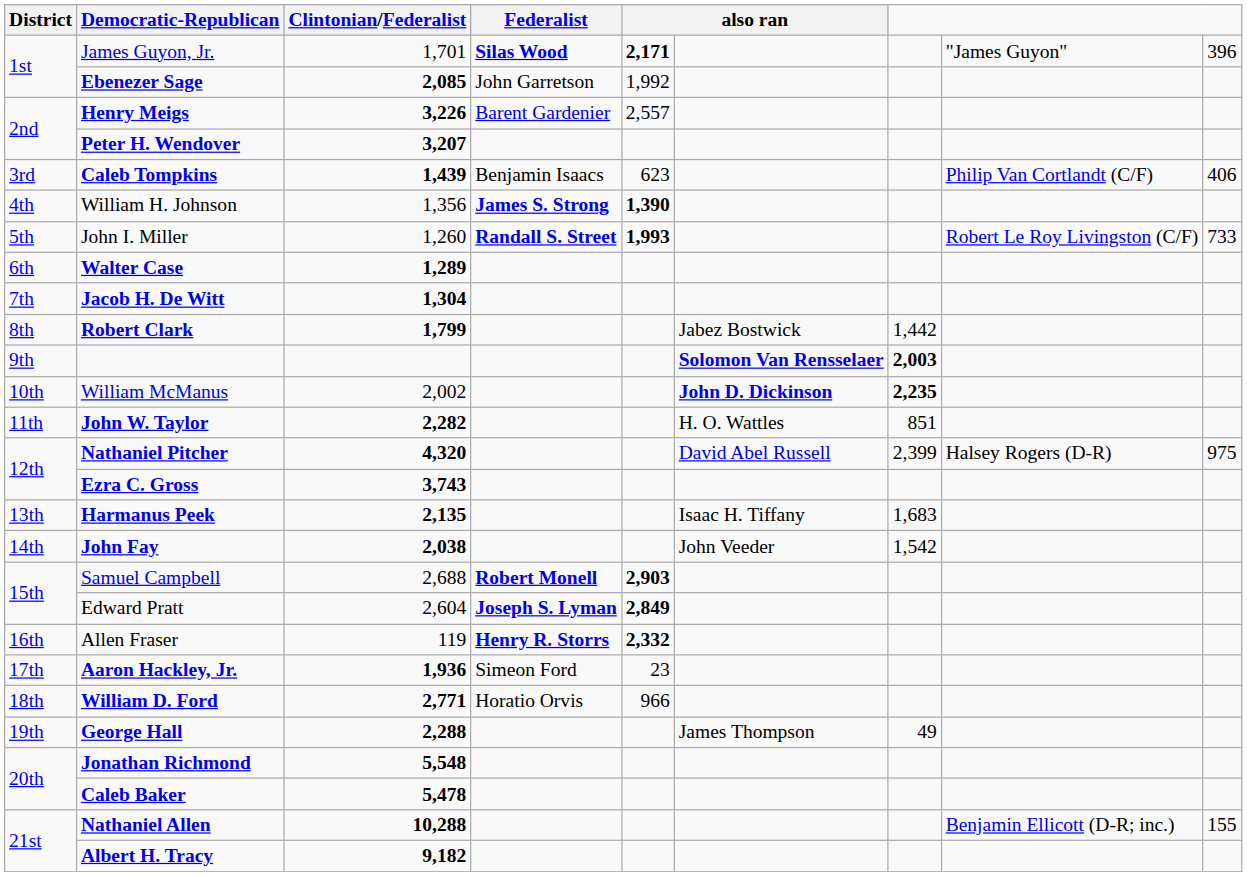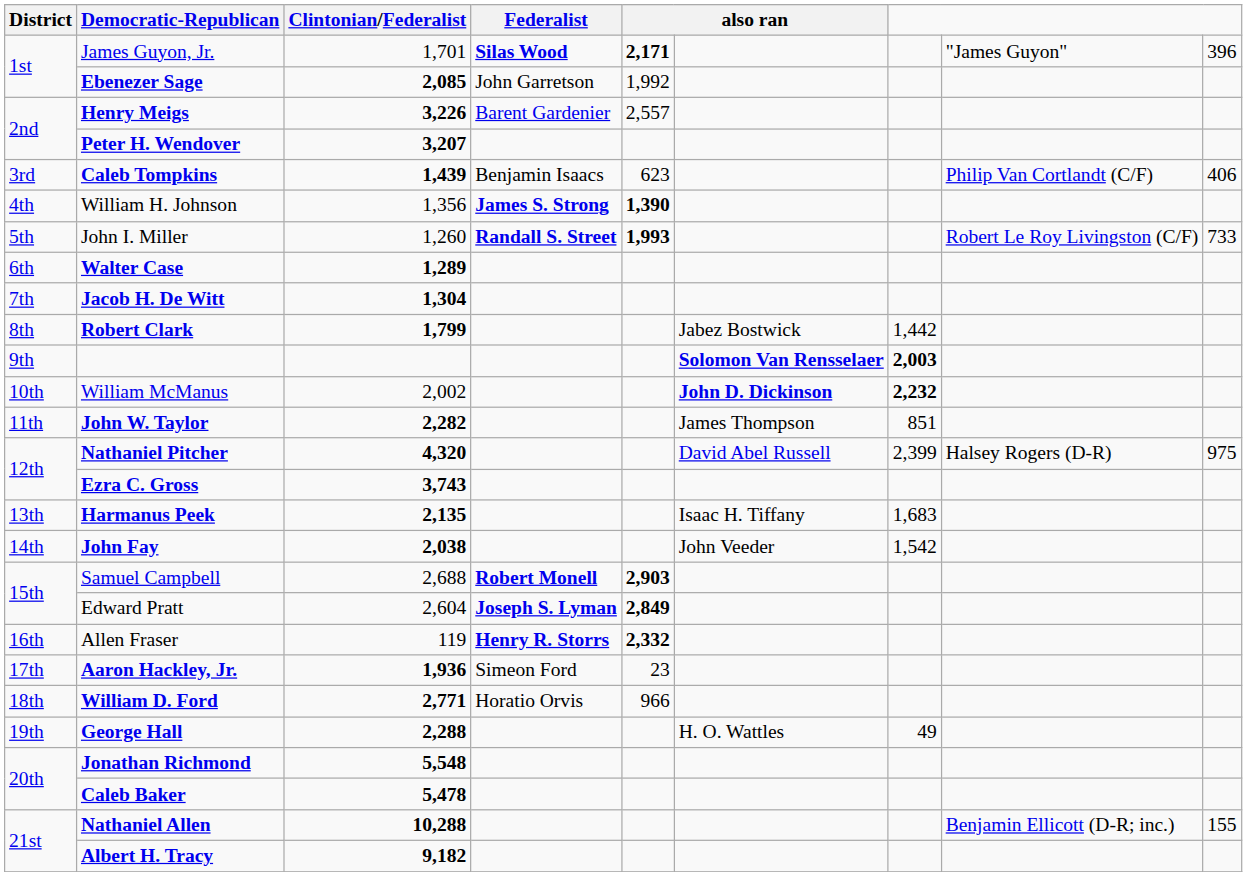 <table class=wikitable>
 <tr bgcolor=lightgrey>
 <th>District</th>
 <th><a href='#'>Democratic-Republican</a></th>
 <th><a href='#'>Clintonian</a>/<a href='#'>Federalist</a></th>
 <th><a href='#'>Federalist</a></th>
 <th colspan="2">also ran</th>
 </tr>
 <tr>
 <td rowspan=2><a href='#'>1st</a></td>
 <td><a href='#'>James Guyon, Jr.</a></td>
 <td align="right">1,701</td>
 <td><strong><a href='#'>Silas Wood</a></strong></td>
 <td align="right"><strong>2,171</strong></td>
 <td></td>
 <td></td>
 <td>"James Guyon"</td>
 <td align="right">396</td>
 </tr>
 <tr>
 <td><strong><a href='#'>Ebenezer Sage</a></strong></td>
 <td align="right"><strong>2,085</strong></td>
 <td>John Garretson</td>
 <td align="right">1,992</td>
 <td></td>
 <td></td>
 <td></td>
 <td></td>
 </tr>
 <tr>
 <td rowspan=2><a href='#'>2nd</a></td>
 <td><strong><a href='#'>Henry Meigs</a></strong></td>
 <td align="right"><strong>3,226</strong></td>
 <td><a href='#'>Barent Gardenier</a></td>
 <td align="right">2,557</td>
 <td></td>
 <td></td>
 <td></td>
 <td></td>
 </tr>
 <tr>
 <td><strong><a href='#'>Peter H. Wendover</a></strong></td>
 <td align="right"><strong>3,207</strong></td>
 <td></td>
 <td></td>
 <td></td>
 <td></td>
 <td></td>
 <td></td>
 </tr>
 <tr>
 <td><a href='#'>3rd</a></td>
 <td><strong><a href='#'>Caleb Tompkins</a></strong></td>
 <td align="right"><strong>1,439</strong></td>
 <td>Benjamin Isaacs</td>
 <td align="right">623</td>
 <td></td>
 <td></td>
 <td><a href='#'>Philip Van Cortlandt</a> (C/F)</td>
 <td align="right">406</td>
 </tr>
 <tr>
 <td><a href='#'>4th</a></td>
 <td>William H. Johnson</td>
 <td align="right">1,356</td>
 <td><strong><a href='#'>James S. Strong</a></strong></td>
 <td align="right"><strong>1,390</strong></td>
 <td></td>
 <td></td>
 <td></td>
 <td></td>
 </tr>
 <tr>
 <td><a href='#'>5th</a></td>
 <td>John I. Miller</td>
 <td align="right">1,260</td>
 <td><strong><a href='#'>Randall S. Street</a></strong></td>
 <td align="right"><strong>1,993</strong></td>
 <td></td>
 <td></td>
 <td><a href='#'>Robert Le Roy Livingston</a> (C/F)</td>
 <td align="right">733</td>
 </tr>
 <tr>
 <td><a href='#'>6th</a></td>
 <td><strong><a href='#'>Walter Case</a></strong></td>
 <td align="right"><strong>1,289</strong></td>
 <td></td>
 <td></td>
 <td></td>
 <td></td>
 <td></td>
 <td></td>
 </tr>
 <tr>
 <td><a href='#'>7th</a></td>
 <td><strong><a href='#'>Jacob H. De Witt</a></strong></td>
 <td align="right"><strong>1,304</strong></td>
 <td></td>
 <td></td>
 <td></td>
 <td></td>
 <td></td>
 <td></td>
 </tr>
 <tr>
 <td><a href='#'>8th</a></td>
 <td><strong><a href='#'>Robert Clark</a></strong></td>
 <td align="right"><strong>1,799</strong></td>
 <td></td>
 <td></td>
 <td>Jabez Bostwick</td>
 <td align="right">1,442</td>
 <td></td>
 <td></td>
 </tr>
 <tr>
 <td><a href='#'>9th</a></td>
 <td></td>
 <td></td>
 <td></td>
 <td></td>
 <td><strong><a href='#'>Solomon Van Rensselaer</a></strong></td>
 <td align="right"><strong>2,003</strong></td>
 <td></td>
 <td></td>
 </tr>
 <tr>
 <td><a href='#'>10th</a></td>
 <td><a href='#'>William McManus</a></td>
 <td align="right">2,002</td>
 <td></td>
 <td></td>
 <td><strong><a href='#'>John D. Dickinson</a></strong></td>
-<td align="right"><strong>2,235</strong></td>
+<td align="right"><strong>2,232</strong></td>
 <td></td>
 <td></td>
 </tr>
 <tr>
 <td><a href='#'>11th</a></td>
 <td><strong><a href='#'>John W. Taylor</a></strong></td>
 <td align="right"><strong>2,282</strong></td>
 <td></td>
 <td></td>
-<td>H. O. Wattles</td>
+<td>James Thompson</td>
 <td align="right">851</td>
 <td></td>
 <td></td>
 </tr>
 <tr>
 <td rowspan=2><a href='#'>12th</a></td>
 <td><strong><a href='#'>Nathaniel Pitcher</a></strong></td>
 <td align="right"><strong>4,320</strong></td>
 <td></td>
 <td></td>
 <td><a href='#'>David Abel Russell</a></td>
 <td align="right">2,399</td>
 <td>Halsey Rogers (D-R)</td>
 <td align="right">975</td>
 </tr>
 <tr>
 <td><strong><a href='#'>Ezra C. Gross</a></strong></td>
 <td align="right"><strong>3,743</strong></td>
 <td></td>
 <td></td>
 <td></td>
 <td></td>
 <td></td>
 <td></td>
 </tr>
 <tr>
 <td><a href='#'>13th</a></td>
 <td><strong><a href='#'>Harmanus Peek</a></strong></td>
 <td align="right"><strong>2,135</strong></td>
 <td></td>
 <td></td>
 <td>Isaac H. Tiffany</td>
 <td align="right">1,683</td>
 <td></td>
 <td></td>
 </tr>
 <tr>
 <td><a href='#'>14th</a></td>
 <td><strong><a href='#'>John Fay</a></strong></td>
 <td align="right"><strong>2,038</strong></td>
 <td></td>
 <td></td>
 <td>John Veeder</td>
 <td align="right">1,542</td>
 <td></td>
 <td></td>
 </tr>
 <tr>
 <td rowspan=2><a href='#'>15th</a></td>
 <td><a href='#'>Samuel Campbell</a></td>
 <td align="right">2,688</td>
 <td><strong><a href='#'>Robert Monell</a></strong></td>
 <td align="right"><strong>2,903</strong></td>
 <td></td>
 <td></td>
 <td></td>
 <td></td>
 </tr>
 <tr>
 <td>Edward Pratt</td>
 <td align="right">2,604</td>
 <td><strong><a href='#'>Joseph S. Lyman</a></strong></td>
 <td align="right"><strong>2,849</strong></td>
 <td></td>
 <td></td>
 <td></td>
 <td></td>
 </tr>
 <tr>
 <td><a href='#'>16th</a></td>
 <td>Allen Fraser</td>
 <td align="right">119</td>
 <td><strong><a href='#'>Henry R. Storrs</a></strong></td>
 <td align="right"><strong>2,332</strong></td>
 <td></td>
 <td></td>
 <td></td>
 <td></td>
 </tr>
 <tr>
 <td><a href='#'>17th</a></td>
 <td><strong><a href='#'>Aaron Hackley, Jr.</a></strong></td>
 <td align="right"><strong>1,936</strong></td>
 <td>Simeon Ford</td>
 <td align="right">23</td>
 <td></td>
 <td></td>
 <td></td>
 <td></td>
 </tr>
 <tr>
 <td><a href='#'>18th</a></td>
 <td><strong><a href='#'>William D. Ford</a></strong></td>
 <td align="right"><strong>2,771</strong></td>
 <td>Horatio Orvis</td>
 <td align="right">966</td>
 <td></td>
 <td></td>
 <td></td>
 <td></td>
 </tr>
 <tr>
 <td><a href='#'>19th</a></td>
 <td><strong><a href='#'>George Hall</a></strong></td>
 <td align="right"><strong>2,288</strong></td>
 <td></td>
 <td></td>
-<td>James Thompson</td>
+<td>H. O. Wattles</td>
 <td align="right">49</td>
 <td></td>
 <td></td>
 </tr>
 <tr>
 <td rowspan=2><a href='#'>20th</a></td>
 <td><strong><a href='#'>Jonathan Richmond</a></strong></td>
 <td align="right"><strong>5,548</strong></td>
 <td></td>
 <td></td>
 <td></td>
 <td></td>
 <td></td>
 <td></td>
 </tr>
 <tr>
 <td><strong><a href='#'>Caleb Baker</a></strong></td>
 <td align="right"><strong>5,478</strong></td>
 <td></td>
 <td></td>
 <td></td>
 <td></td>
 <td></td>
 <td></td>
 </tr>
 <tr>
 <td rowspan=2><a href='#'>21st</a></td>
 <td><strong><a href='#'>Nathaniel Allen</a></strong></td>
 <td align="right"><strong>10,288</strong></td>
 <td></td>
 <td></td>
 <td></td>
 <td></td>
 <td><a href='#'>Benjamin Ellicott</a> (D-R; inc.)</td>
 <td align="right">155</td>
 </tr>
 <tr>
 <td><strong><a href='#'>Albert H. Tracy</a></strong></td>
 <td align="right"><strong>9,182</strong></td>
 <td></td>
 <td></td>
 <td></td>
 <td></td>
 <td></td>
 <td></td>
 </tr>
 <tr>
 </tr>
 </table>
